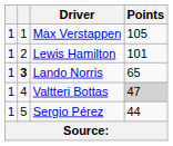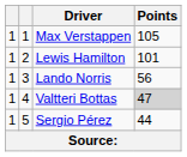 <table class="wikitable" style="font-size: 85%;">
 <tr>
 <th scope="col"></th>
 <th scope="col"></th>
 <th scope="col">Driver</th>
 <th scope="col">Points</th>
 </tr>
 <tr>
 <td align="left"> 1</td>
 <td align="center">1</td>
 <td> <a href='#'>Max Verstappen</a></td>
 <td align="left">105</td>
 </tr>
 <tr>
 <td align="left"> 1</td>
 <td align="center">2</td>
 <td> <a href='#'>Lewis Hamilton</a></td>
 <td align="left">101</td>
 </tr>
 <tr>
 <td align="left"> 1</td>
-<td align="center"><strong>3</strong></td>
+<td align="center">3</td>
 <td> <a href='#'>Lando Norris</a></td>
-<td align="left">65</td>
+<td align="left">56</td>
 </tr>
 <tr>
 <td align="left"> 1</td>
 <td align="center">4</td>
 <td> <a href='#'>Valtteri Bottas</a></td>
 <td align="left" style="background: lightgrey;">47</td>
 </tr>
 <tr>
 <td align="left"> 1</td>
 <td align="center">5</td>
 <td> <a href='#'>Sergio Pérez</a></td>
 <td align="left">44</td>
 </tr>
 <tr>
 <th colspan=4>Source:</th>
 </tr>
 </table>
